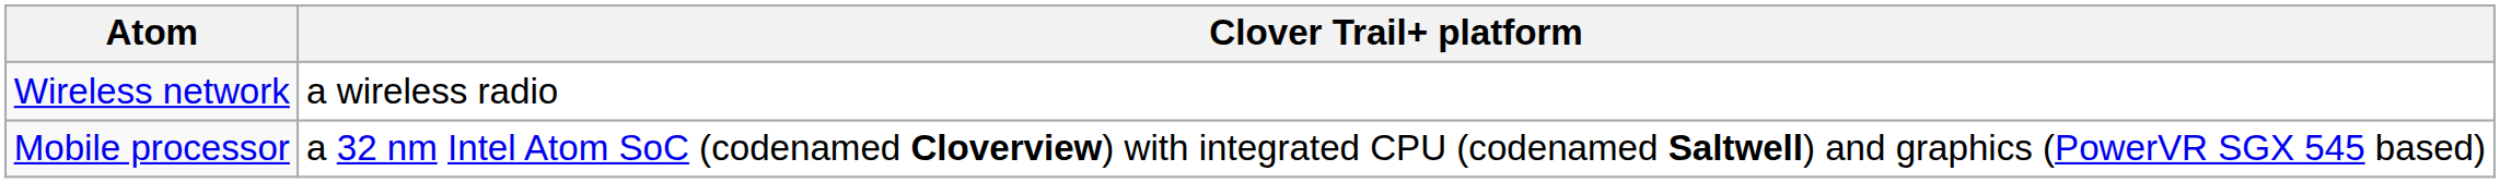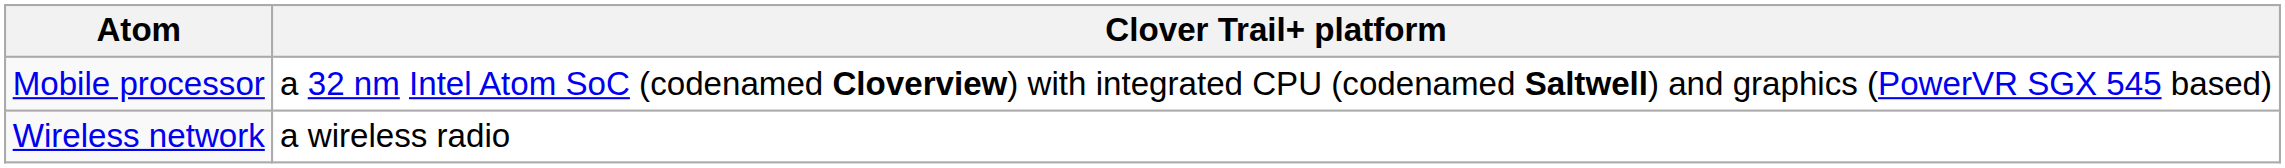 <table class="wikitable">
 <tr>
 <th>Atom</th>
 <th>Clover Trail+ platform</th>
 </tr>
 <tr>
+<td><a href='#'>Mobile processor</a></td>
+<td style="background:white">a <a href='#'>32 nm</a> <a href='#'>Intel Atom SoC</a> (codenamed <strong>Cloverview</strong>) with integrated CPU (codenamed <strong>Saltwell</strong>) and graphics (<a href='#'>PowerVR SGX 545</a> based)</td>
+</tr>
+<tr>
 <td><a href='#'>Wireless network</a></td>
 <td style="background:white">a wireless radio</td>
 </tr>
-<tr>
-<td><a href='#'>Mobile processor</a></td>
-<td style="background:white">a <a href='#'>32 nm</a> <a href='#'>Intel Atom SoC</a> (codenamed <strong>Cloverview</strong>) with integrated CPU (codenamed <strong>Saltwell</strong>) and graphics (<a href='#'>PowerVR SGX 545</a> based)</td>
-</tr>
 </table>
